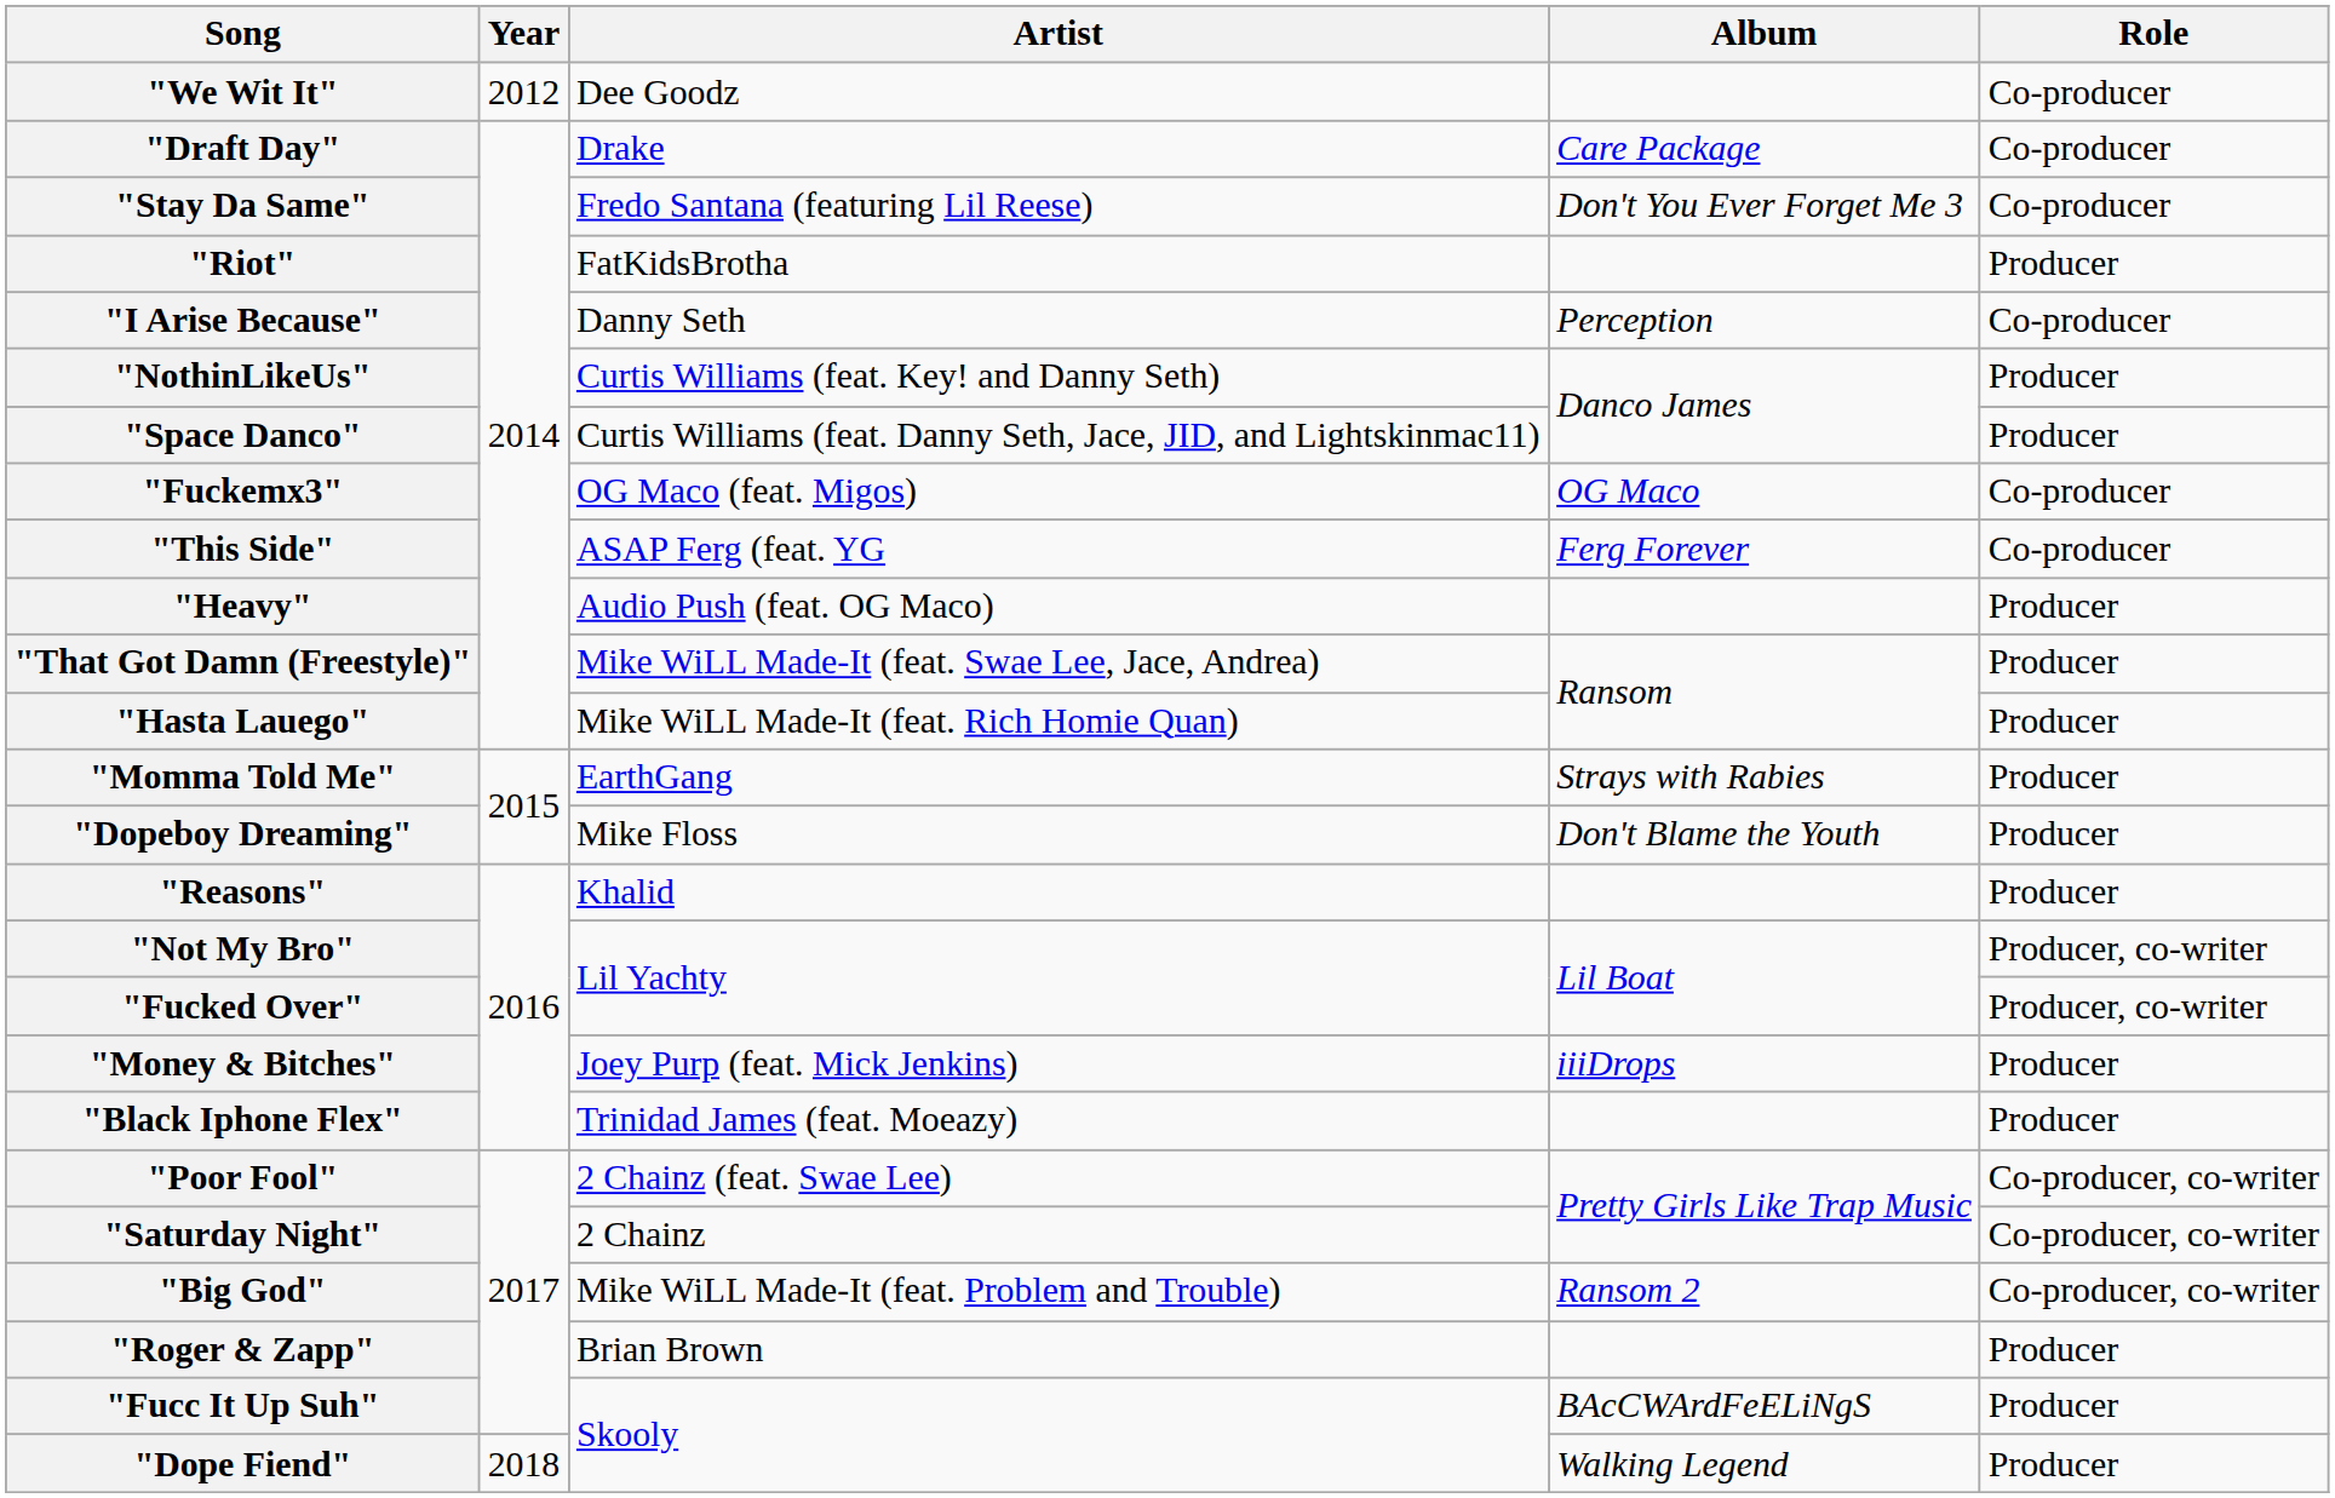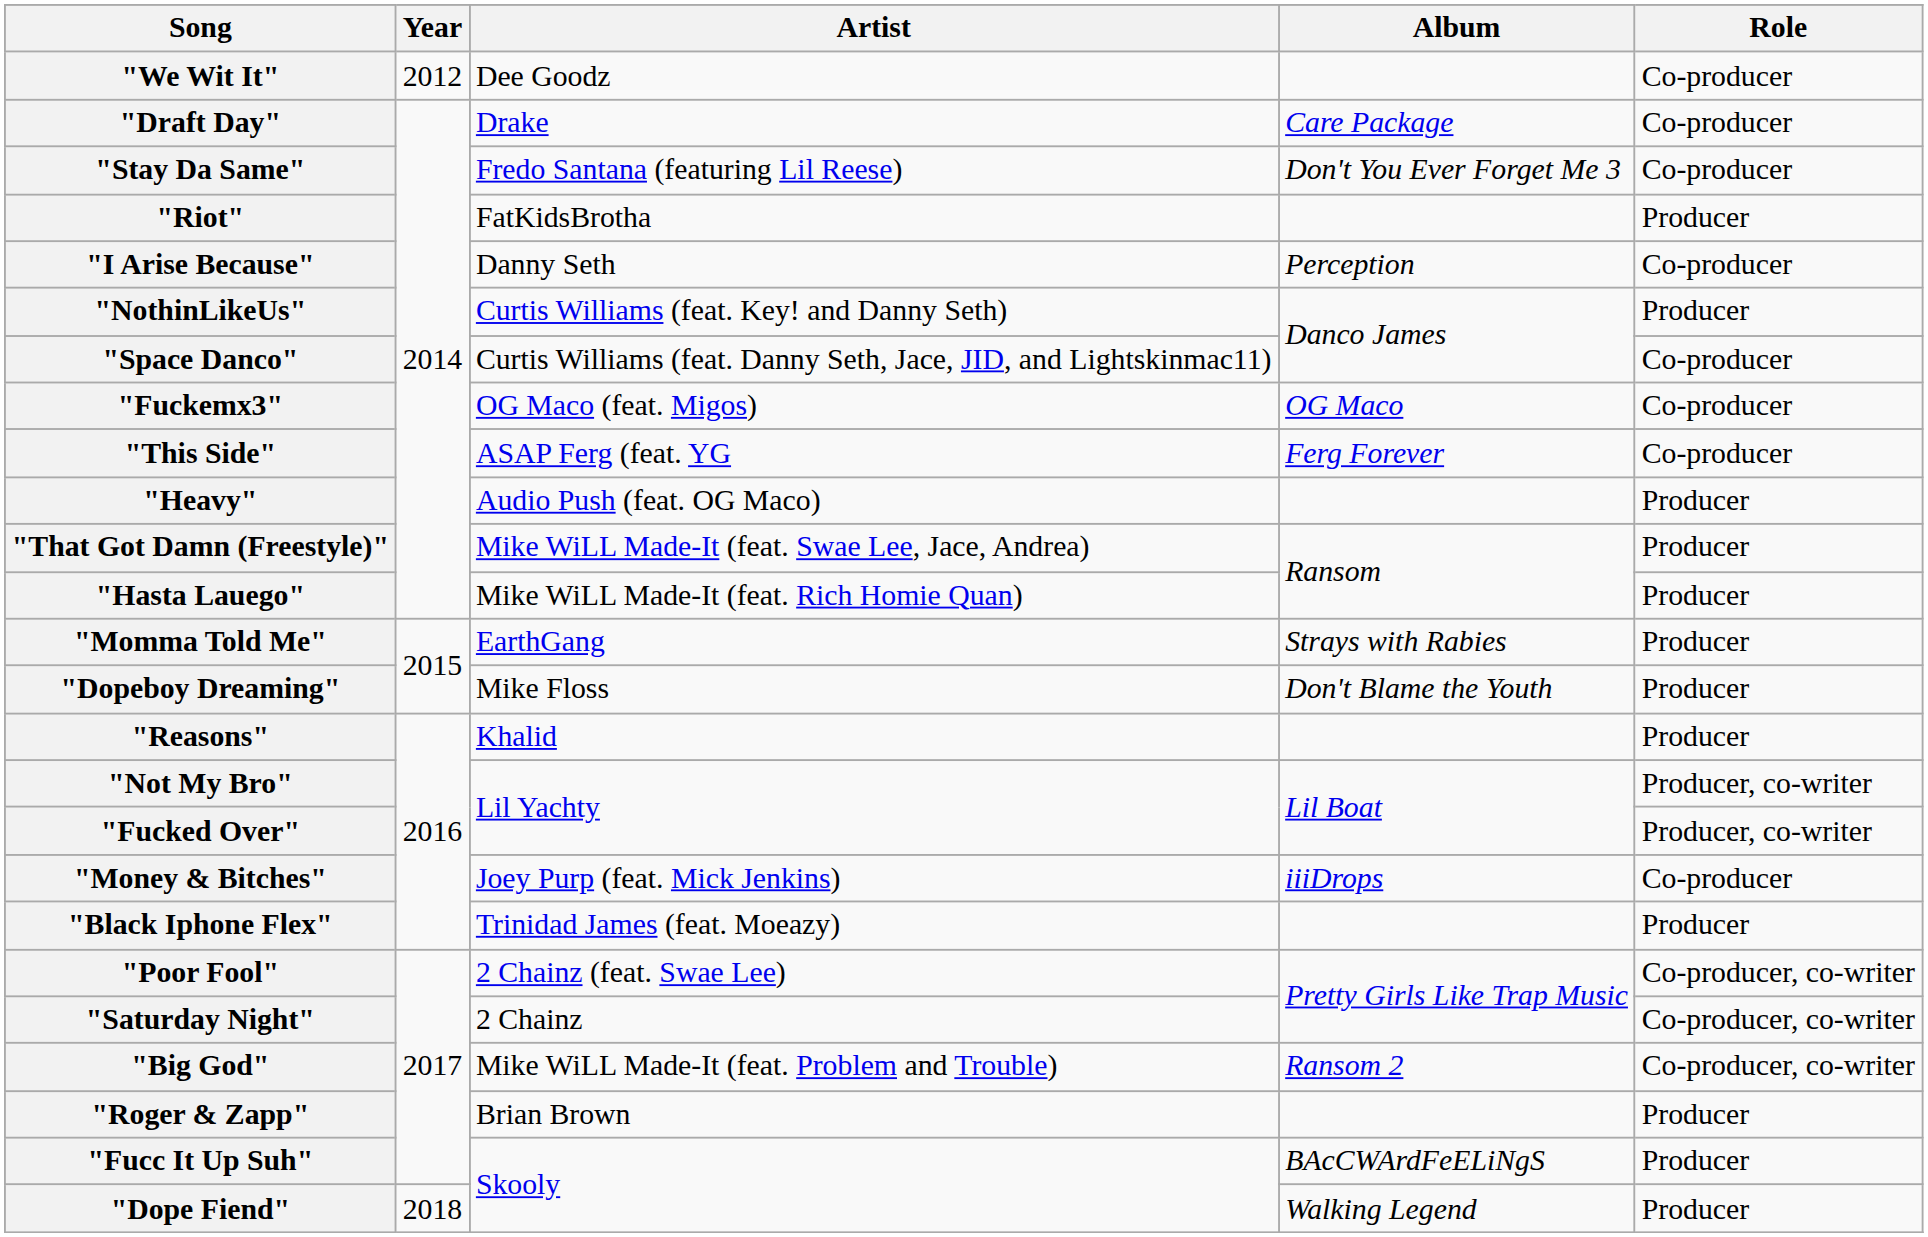 <table class="wikitable plainrowheaders">
 <tr>
 <th scope="col">Song<br></th>
 <th scope="col">Year</th>
 <th scope="col">Artist</th>
 <th scope="col">Album</th>
 <th scope="col">Role</th>
 </tr>
 <tr>
 <th scope="row">"We Wit It"</th>
 <td>2012</td>
 <td>Dee Goodz</td>
 <td></td>
 <td>Co-producer</td>
 </tr>
 <tr>
 <th scope="row">"Draft Day"</th>
 <td rowspan="11">2014</td>
 <td><a href='#'>Drake</a></td>
 <td><em><a href='#'>Care Package</a></em></td>
 <td>Co-producer</td>
 </tr>
 <tr>
 <th scope="row">"Stay Da Same"</th>
 <td><a href='#'>Fredo Santana</a> (featuring <a href='#'>Lil Reese</a>)</td>
 <td><em>Don't You Ever Forget Me 3</em></td>
 <td>Co-producer</td>
 </tr>
 <tr>
 <th scope="row">"Riot"</th>
 <td>FatKidsBrotha</td>
 <td></td>
 <td>Producer</td>
 </tr>
 <tr>
 <th scope="row">"I Arise Because"</th>
 <td>Danny Seth</td>
 <td><em>Perception</em></td>
 <td>Co-producer</td>
 </tr>
 <tr>
 <th scope="row">"NothinLikeUs"</th>
 <td><a href='#'>Curtis Williams</a> (feat. Key! and Danny Seth)</td>
 <td rowspan="2"><em>Danco James</em></td>
 <td>Producer</td>
 </tr>
 <tr>
 <th scope="row">"Space Danco"</th>
 <td>Curtis Williams (feat. Danny Seth, Jace, <a href='#'>JID</a>, and Lightskinmac11)</td>
-<td>Producer</td>
+<td>Co-producer</td>
 </tr>
 <tr>
 <th scope="row">"Fuckemx3"</th>
 <td><a href='#'>OG Maco</a> (feat. <a href='#'>Migos</a>)</td>
 <td><em><a href='#'>OG Maco</a></em></td>
 <td>Co-producer</td>
 </tr>
 <tr>
 <th scope="row">"This Side"</th>
 <td><a href='#'>ASAP Ferg</a> (feat. <a href='#'>YG</a></td>
 <td><em><a href='#'>Ferg Forever</a></em></td>
 <td>Co-producer</td>
 </tr>
 <tr>
 <th scope="row">"Heavy"</th>
 <td><a href='#'>Audio Push</a> (feat. OG Maco)</td>
 <td></td>
 <td>Producer</td>
 </tr>
 <tr>
 <th scope="row">"That Got Damn (Freestyle)"</th>
 <td><a href='#'>Mike WiLL Made-It</a> (feat. <a href='#'>Swae Lee</a>, Jace, Andrea)</td>
 <td rowspan="2"><em>Ransom</em></td>
 <td>Producer</td>
 </tr>
 <tr>
 <th scope="row">"Hasta Lauego"</th>
 <td>Mike WiLL Made-It (feat. <a href='#'>Rich Homie Quan</a>)</td>
 <td>Producer</td>
 </tr>
 <tr>
 <th scope="row">"Momma Told Me"</th>
 <td rowspan="2">2015</td>
 <td><a href='#'>EarthGang</a></td>
 <td><em>Strays with Rabies</em></td>
 <td>Producer</td>
 </tr>
 <tr>
 <th scope="row">"Dopeboy Dreaming"</th>
 <td>Mike Floss</td>
 <td><em>Don't Blame the Youth</em></td>
 <td>Producer</td>
 </tr>
 <tr>
 <th scope="row">"Reasons"</th>
 <td rowspan="5">2016</td>
 <td><a href='#'>Khalid</a></td>
 <td></td>
 <td>Producer</td>
 </tr>
 <tr>
 <th scope="row">"Not My Bro"</th>
 <td rowspan="2"><a href='#'>Lil Yachty</a></td>
 <td rowspan="2"><em><a href='#'>Lil Boat</a></em></td>
 <td>Producer, co-writer</td>
 </tr>
 <tr>
 <th scope="row">"Fucked Over"</th>
 <td>Producer, co-writer</td>
 </tr>
 <tr>
 <th scope="row">"Money & Bitches"</th>
 <td><a href='#'>Joey Purp</a> (feat. <a href='#'>Mick Jenkins</a>)</td>
 <td><em><a href='#'>iiiDrops</a></em></td>
-<td>Producer</td>
+<td>Co-producer</td>
 </tr>
 <tr>
 <th scope="row">"Black Iphone Flex"</th>
 <td><a href='#'>Trinidad James</a> (feat. Moeazy)</td>
 <td></td>
 <td>Producer</td>
 </tr>
 <tr>
 <th scope="row">"Poor Fool"</th>
 <td rowspan="5">2017</td>
 <td><a href='#'>2 Chainz</a> (feat. <a href='#'>Swae Lee</a>)</td>
 <td rowspan="2"><em><a href='#'>Pretty Girls Like Trap Music</a></em></td>
 <td>Co-producer, co-writer</td>
 </tr>
 <tr>
 <th scope="row">"Saturday Night"</th>
 <td>2 Chainz</td>
 <td>Co-producer, co-writer</td>
 </tr>
 <tr>
 <th scope="row">"Big God"</th>
 <td>Mike WiLL Made-It (feat. <a href='#'>Problem</a> and <a href='#'>Trouble</a>)</td>
 <td><em><a href='#'>Ransom 2</a></em></td>
 <td>Co-producer, co-writer</td>
 </tr>
 <tr>
 <th scope="row">"Roger & Zapp"</th>
 <td>Brian Brown</td>
 <td></td>
 <td>Producer</td>
 </tr>
 <tr>
 <th scope="row">"Fucc It Up Suh"</th>
 <td rowspan="2"><a href='#'>Skooly</a></td>
 <td><em>BAcCWArdFeELiNgS</em></td>
 <td>Producer</td>
 </tr>
 <tr>
 <th scope="row">"Dope Fiend"</th>
 <td>2018</td>
 <td><em>Walking Legend</em></td>
 <td>Producer</td>
 </tr>
 <tr>
 </tr>
 </table>
